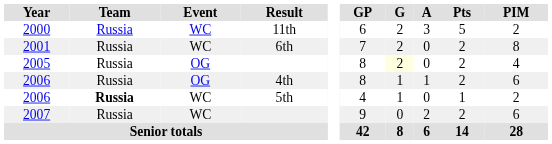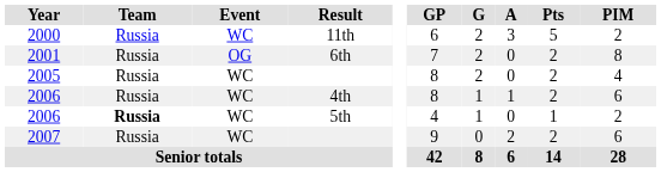 <table border="0" cellpadding="1" cellspacing="0" style="text-align:center; width:40em">
 <tr ALIGN="center" bgcolor="#e0e0e0">
 <th>Year</th>
 <th>Team</th>
 <th>Event</th>
 <th>Result</th>
 <th rowspan="99" bgcolor="#ffffff"> </th>
 <th>GP</th>
 <th>G</th>
 <th>A</th>
 <th>Pts</th>
 <th>PIM</th>
 </tr>
 <tr>
 <td><a href='#'>2000</a></td>
 <td><a href='#'>Russia</a></td>
 <td><a href='#'>WC</a></td>
 <td>11th</td>
 <td>6</td>
 <td>2</td>
 <td>3</td>
 <td>5</td>
 <td>2</td>
 </tr>
 <tr bgcolor="#f0f0f0">
 <td><a href='#'>2001</a></td>
 <td>Russia</td>
-<td>WC</td>
+<td><a href='#'>OG</a></td>
 <td>6th</td>
 <td>7</td>
 <td>2</td>
 <td>0</td>
 <td>2</td>
 <td>8</td>
 </tr>
 <tr>
 <td><a href='#'>2005</a></td>
 <td>Russia</td>
-<td><a href='#'>OG</a></td>
+<td>WC</td>
 <td></td>
 <td>8</td>
-<td style="background: lightyellow;">2</td>
+<td>2</td>
 <td>0</td>
 <td>2</td>
 <td>4</td>
 </tr>
 <tr bgcolor="#f0f0f0">
 <td><a href='#'>2006</a></td>
 <td>Russia</td>
-<td><a href='#'>OG</a></td>
+<td>WC</td>
 <td>4th</td>
 <td>8</td>
 <td>1</td>
 <td>1</td>
 <td>2</td>
 <td>6</td>
 </tr>
 <tr>
 <td><a href='#'>2006</a></td>
 <td><strong>Russia</strong></td>
 <td>WC</td>
 <td>5th</td>
 <td>4</td>
 <td>1</td>
 <td>0</td>
 <td>1</td>
 <td>2</td>
 </tr>
 <tr bgcolor="#f0f0f0">
 <td><a href='#'>2007</a></td>
 <td>Russia</td>
 <td>WC</td>
 <td></td>
 <td>9</td>
 <td>0</td>
 <td>2</td>
 <td>2</td>
 <td>6</td>
 </tr>
 <tr bgcolor="#e0e0e0">
 <th colspan=4>Senior totals</th>
 <th>42</th>
 <th>8</th>
 <th>6</th>
 <th>14</th>
 <th>28</th>
 </tr>
 </table>
